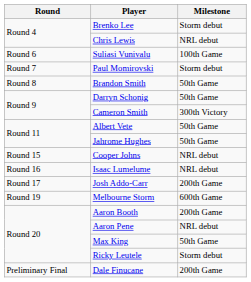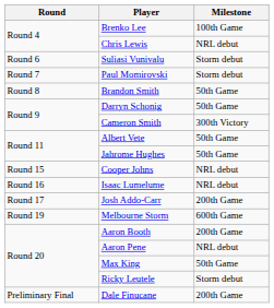 <table class="wikitable"  style="font-size:85%; width:30%;">
 <tr>
 <th>Round</th>
 <th>Player</th>
 <th>Milestone</th>
 </tr>
 <tr>
 <td rowspan=2>Round 4</td>
 <td><a href='#'>Brenko Lee</a></td>
-<td>Storm debut</td>
+<td>100th Game</td>
 </tr>
 <tr>
 <td><a href='#'>Chris Lewis</a></td>
 <td>NRL debut</td>
 </tr>
 <tr>
 <td>Round 6</td>
 <td><a href='#'>Suliasi Vunivalu</a></td>
-<td>100th Game</td>
+<td>Storm debut</td>
 </tr>
 <tr>
 <td>Round 7</td>
 <td><a href='#'>Paul Momirovski</a></td>
 <td>Storm debut</td>
 </tr>
 <tr>
 <td>Round 8</td>
 <td><a href='#'>Brandon Smith</a></td>
 <td>50th Game</td>
 </tr>
 <tr>
 <td rowspan=2>Round 9</td>
 <td><a href='#'>Darryn Schonig</a></td>
 <td>50th Game</td>
 </tr>
 <tr>
 <td><a href='#'>Cameron Smith</a></td>
 <td>300th Victory</td>
 </tr>
 <tr>
 <td rowspan=2>Round 11</td>
 <td><a href='#'>Albert Vete</a></td>
 <td>50th Game</td>
 </tr>
 <tr>
 <td><a href='#'>Jahrome Hughes</a></td>
 <td>50th Game</td>
 </tr>
 <tr>
 <td>Round 15</td>
 <td><a href='#'>Cooper Johns</a></td>
 <td>NRL debut</td>
 </tr>
 <tr>
 <td>Round 16</td>
 <td><a href='#'>Isaac Lumelume</a></td>
 <td>NRL debut</td>
 </tr>
 <tr>
 <td>Round 17</td>
 <td><a href='#'>Josh Addo-Carr</a></td>
 <td>200th Game</td>
 </tr>
 <tr>
 <td>Round 19</td>
 <td><a href='#'>Melbourne Storm</a></td>
 <td>600th Game</td>
 </tr>
 <tr>
 <td rowspan=4>Round 20</td>
 <td><a href='#'>Aaron Booth</a></td>
 <td>200th Game</td>
 </tr>
 <tr>
 <td><a href='#'>Aaron Pene</a></td>
 <td>NRL debut</td>
 </tr>
 <tr>
 <td><a href='#'>Max King</a></td>
 <td>50th Game</td>
 </tr>
 <tr>
 <td><a href='#'>Ricky Leutele</a></td>
 <td>Storm debut</td>
 </tr>
 <tr>
 <td>Preliminary Final</td>
 <td><a href='#'>Dale Finucane</a></td>
 <td>200th Game</td>
 </tr>
 </table>
